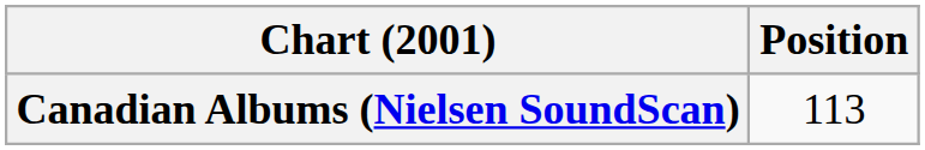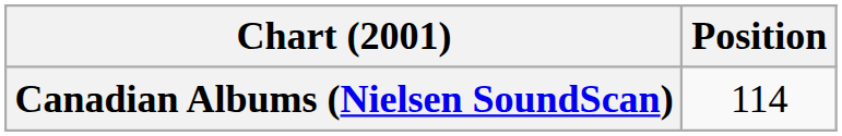 <table class="wikitable plainrowheaders" style="text-align:center">
 <tr>
 <th scope="col">Chart (2001)</th>
 <th scope="col">Position</th>
 </tr>
 <tr>
 <th scope="row">Canadian Albums (<a href='#'>Nielsen SoundScan</a>)</th>
-<td>113</td>
+<td>114</td>
 </tr>
 </table>
